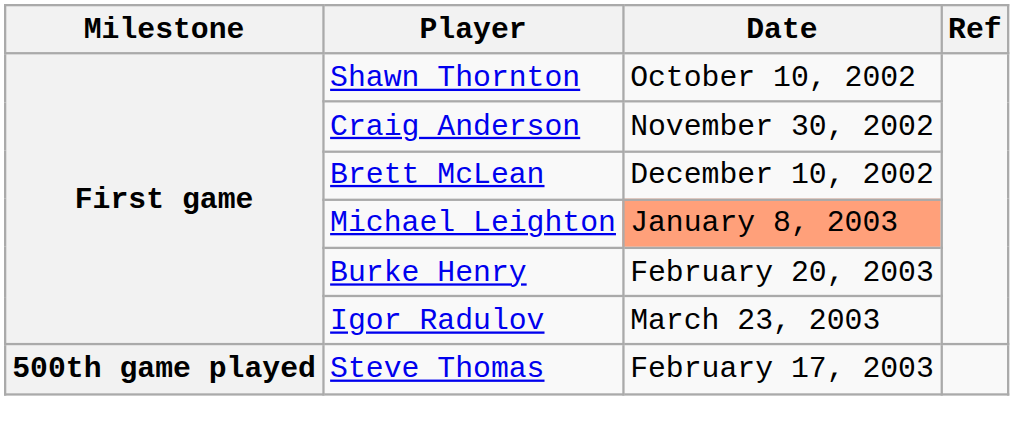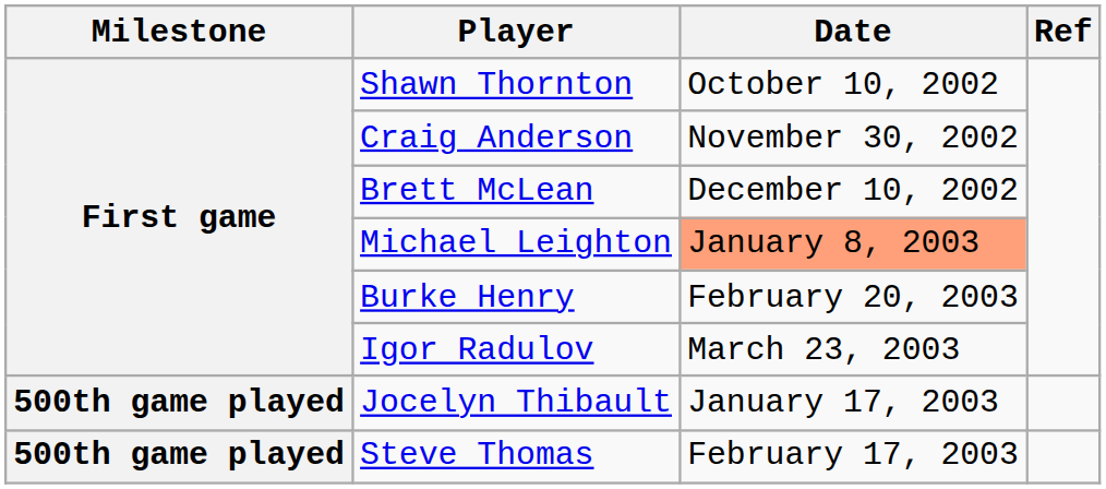 <table class="wikitable">
 <tr>
 <th scope="col">Milestone</th>
 <th scope="col">Player</th>
 <th scope="col">Date</th>
 <th scope="col">Ref</th>
 </tr>
 <tr>
 <th rowspan=6>First game</th>
 <td><a href='#'>Shawn Thornton</a></td>
 <td>October 10, 2002</td>
 <td rowspan=6></td>
 </tr>
 <tr>
 <td><a href='#'>Craig Anderson</a></td>
 <td>November 30, 2002</td>
 </tr>
 <tr>
 <td><a href='#'>Brett McLean</a></td>
 <td>December 10, 2002</td>
 </tr>
 <tr>
 <td><a href='#'>Michael Leighton</a></td>
 <td style="background: lightsalmon;">January 8, 2003</td>
 </tr>
 <tr>
 <td><a href='#'>Burke Henry</a></td>
 <td>February 20, 2003</td>
 </tr>
 <tr>
 <td><a href='#'>Igor Radulov</a></td>
 <td>March 23, 2003</td>
 </tr>
 <tr>
 <th>500th game played</th>
+<td><a href='#'>Jocelyn Thibault</a></td>
+<td>January 17, 2003</td>
+<td></td>
+</tr>
+<tr>
+<th>500th game played</th>
 <td><a href='#'>Steve Thomas</a></td>
 <td>February 17, 2003</td>
 <td></td>
 </tr>
 </table>
